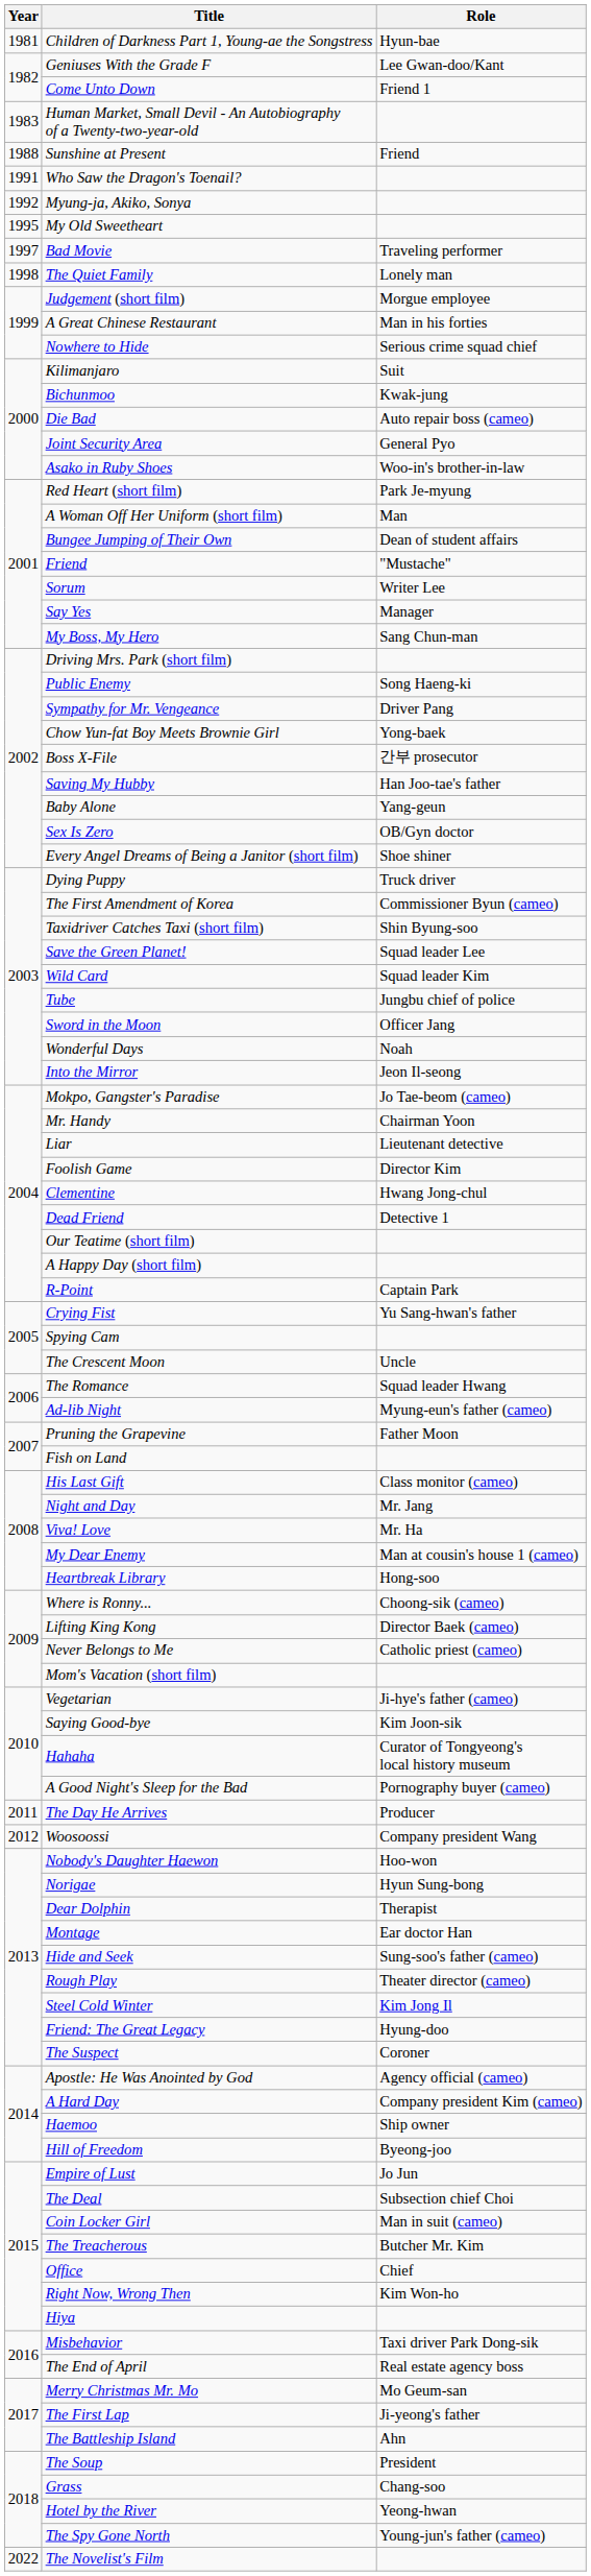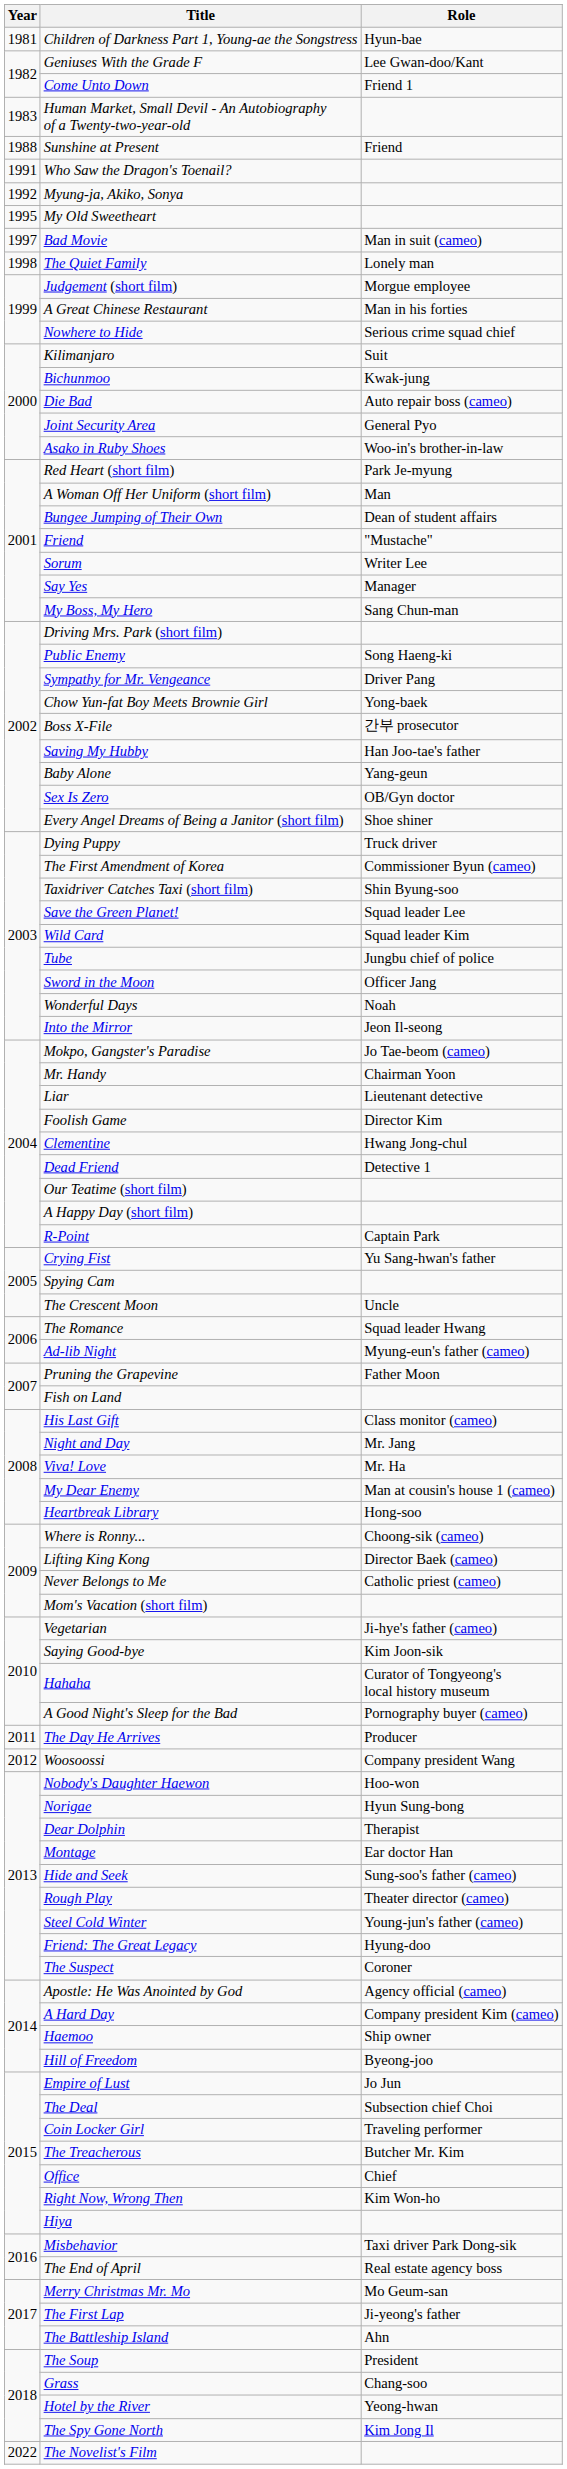 <table class="wikitable sortable">
 <tr>
 <th>Year</th>
 <th>Title</th>
 <th>Role</th>
 </tr>
 <tr>
 <td>1981</td>
 <td><em>Children of Darkness Part 1, Young-ae the Songstress</em></td>
 <td>Hyun-bae</td>
 </tr>
 <tr>
 <td rowspan=2>1982</td>
 <td><em>Geniuses With the Grade F</em></td>
 <td>Lee Gwan-doo/Kant</td>
 </tr>
 <tr>
 <td><em><a href='#'>Come Unto Down</a></em></td>
 <td>Friend 1</td>
 </tr>
 <tr>
 <td>1983</td>
 <td><em>Human Market, Small Devil - An Autobiography <br> of a Twenty-two-year-old</em></td>
 <td></td>
 </tr>
 <tr>
 <td>1988</td>
 <td><em>Sunshine at Present</em></td>
 <td>Friend</td>
 </tr>
 <tr>
 <td>1991</td>
 <td><em>Who Saw the Dragon's Toenail?</em></td>
 <td></td>
 </tr>
 <tr>
 <td>1992</td>
 <td><em>Myung-ja, Akiko, Sonya</em></td>
 <td></td>
 </tr>
 <tr>
 <td>1995</td>
 <td><em>My Old Sweetheart</em></td>
 <td></td>
 </tr>
 <tr>
 <td>1997</td>
 <td><em><a href='#'>Bad Movie</a></em></td>
-<td>Traveling performer</td>
+<td>Man in suit (<a href='#'>cameo</a>)</td>
 </tr>
 <tr>
 <td>1998</td>
 <td><em><a href='#'>The Quiet Family</a></em></td>
 <td>Lonely man</td>
 </tr>
 <tr>
 <td rowspan=3>1999</td>
 <td><em><a href='#'>Judgement</a></em> (<a href='#'>short film</a>)</td>
 <td>Morgue employee</td>
 </tr>
 <tr>
 <td><em> A Great Chinese Restaurant</em></td>
 <td>Man in his forties</td>
 </tr>
 <tr>
 <td><em><a href='#'>Nowhere to Hide</a></em></td>
 <td>Serious crime squad chief</td>
 </tr>
 <tr>
 <td rowspan=5>2000</td>
 <td><em>Kilimanjaro</em></td>
 <td>Suit</td>
 </tr>
 <tr>
 <td><em><a href='#'>Bichunmoo</a></em></td>
 <td>Kwak-jung</td>
 </tr>
 <tr>
 <td><em><a href='#'>Die Bad</a></em></td>
 <td>Auto repair boss (<a href='#'>cameo</a>)</td>
 </tr>
 <tr>
 <td><em><a href='#'>Joint Security Area</a></em></td>
 <td>General Pyo</td>
 </tr>
 <tr>
 <td><em><a href='#'>Asako in Ruby Shoes</a></em></td>
 <td>Woo-in's brother-in-law</td>
 </tr>
 <tr>
 <td rowspan=7>2001</td>
 <td><em>Red Heart</em> (<a href='#'>short film</a>)</td>
 <td>Park Je-myung</td>
 </tr>
 <tr>
 <td><em>A Woman Off Her Uniform</em> (<a href='#'>short film</a>)</td>
 <td>Man</td>
 </tr>
 <tr>
 <td><em><a href='#'>Bungee Jumping of Their Own</a></em></td>
 <td>Dean of student affairs</td>
 </tr>
 <tr>
 <td><em><a href='#'>Friend</a></em></td>
 <td>"Mustache"</td>
 </tr>
 <tr>
 <td><em><a href='#'>Sorum</a></em></td>
 <td>Writer Lee</td>
 </tr>
 <tr>
 <td><em><a href='#'>Say Yes</a></em></td>
 <td>Manager</td>
 </tr>
 <tr>
 <td><em><a href='#'>My Boss, My Hero</a></em></td>
 <td>Sang Chun-man</td>
 </tr>
 <tr>
 <td rowspan=9>2002</td>
 <td><em>Driving Mrs. Park</em> (<a href='#'>short film</a>)</td>
 <td></td>
 </tr>
 <tr>
 <td><em><a href='#'>Public Enemy</a></em></td>
 <td>Song Haeng-ki</td>
 </tr>
 <tr>
 <td><em><a href='#'>Sympathy for Mr. Vengeance</a></em></td>
 <td>Driver Pang</td>
 </tr>
 <tr>
 <td><em>Chow Yun-fat Boy Meets Brownie Girl</em></td>
 <td>Yong-baek</td>
 </tr>
 <tr>
 <td><em>Boss X-File</em></td>
 <td>간부 prosecutor</td>
 </tr>
 <tr>
 <td><em><a href='#'>Saving My Hubby</a></em></td>
 <td>Han Joo-tae's father</td>
 </tr>
 <tr>
 <td><em>Baby Alone</em></td>
 <td>Yang-geun</td>
 </tr>
 <tr>
 <td><em><a href='#'>Sex Is Zero</a></em></td>
 <td>OB/Gyn doctor</td>
 </tr>
 <tr>
 <td><em>Every Angel Dreams of Being a Janitor</em> (<a href='#'>short film</a>)</td>
 <td>Shoe shiner</td>
 </tr>
 <tr>
 <td rowspan=9>2003</td>
 <td><em>Dying Puppy</em></td>
 <td>Truck driver</td>
 </tr>
 <tr>
 <td><em>The First Amendment of Korea</em></td>
 <td>Commissioner Byun (<a href='#'>cameo</a>)</td>
 </tr>
 <tr>
 <td><em>Taxidriver Catches Taxi</em> (<a href='#'>short film</a>)</td>
 <td>Shin Byung-soo</td>
 </tr>
 <tr>
 <td><em><a href='#'>Save the Green Planet!</a></em></td>
 <td>Squad leader Lee</td>
 </tr>
 <tr>
 <td><em><a href='#'>Wild Card</a></em></td>
 <td>Squad leader Kim</td>
 </tr>
 <tr>
 <td><em><a href='#'>Tube</a></em></td>
 <td>Jungbu chief of police</td>
 </tr>
 <tr>
 <td><em><a href='#'>Sword in the Moon</a></em></td>
 <td>Officer Jang</td>
 </tr>
 <tr>
 <td><em>Wonderful Days</em></td>
 <td>Noah</td>
 </tr>
 <tr>
 <td><em><a href='#'>Into the Mirror</a></em></td>
 <td>Jeon Il-seong</td>
 </tr>
 <tr>
 <td rowspan=9>2004</td>
 <td><em>Mokpo, Gangster's Paradise</em></td>
 <td>Jo Tae-beom (<a href='#'>cameo</a>)</td>
 </tr>
 <tr>
 <td><em>Mr. Handy</em></td>
 <td>Chairman Yoon</td>
 </tr>
 <tr>
 <td><em>Liar</em></td>
 <td>Lieutenant detective</td>
 </tr>
 <tr>
 <td><em>Foolish Game</em></td>
 <td>Director Kim</td>
 </tr>
 <tr>
 <td><em><a href='#'>Clementine</a></em></td>
 <td>Hwang Jong-chul</td>
 </tr>
 <tr>
 <td><em><a href='#'>Dead Friend</a></em></td>
 <td>Detective 1</td>
 </tr>
 <tr>
 <td><em>Our Teatime</em> (<a href='#'>short film</a>)</td>
 <td></td>
 </tr>
 <tr>
 <td><em>A Happy Day</em> (<a href='#'>short film</a>)</td>
 <td></td>
 </tr>
 <tr>
 <td><em><a href='#'>R-Point</a></em></td>
 <td>Captain Park </td>
 </tr>
 <tr>
 <td rowspan=3>2005</td>
 <td><em><a href='#'>Crying Fist</a></em></td>
 <td>Yu Sang-hwan's father</td>
 </tr>
 <tr>
 <td><em>Spying Cam</em></td>
 <td></td>
 </tr>
 <tr>
 <td><em>The Crescent Moon</em></td>
 <td>Uncle</td>
 </tr>
 <tr>
 <td rowspan=2>2006</td>
 <td><em>The Romance</em></td>
 <td>Squad leader Hwang</td>
 </tr>
 <tr>
 <td><em><a href='#'>Ad-lib Night</a></em></td>
 <td>Myung-eun's father (<a href='#'>cameo</a>)</td>
 </tr>
 <tr>
 <td rowspan=2>2007</td>
 <td><em>Pruning the Grapevine</em></td>
 <td>Father  Moon</td>
 </tr>
 <tr>
 <td><em>Fish on Land</em></td>
 <td></td>
 </tr>
 <tr>
 <td rowspan=5>2008</td>
 <td><em><a href='#'>His Last Gift</a></em></td>
 <td>Class monitor (<a href='#'>cameo</a>)</td>
 </tr>
 <tr>
 <td><em><a href='#'>Night and Day</a></em></td>
 <td>Mr. Jang</td>
 </tr>
 <tr>
 <td><em><a href='#'>Viva! Love</a></em></td>
 <td>Mr. Ha</td>
 </tr>
 <tr>
 <td><em><a href='#'>My Dear Enemy</a></em></td>
 <td>Man at cousin's house 1 (<a href='#'>cameo</a>)</td>
 </tr>
 <tr>
 <td><em><a href='#'>Heartbreak Library</a></em></td>
 <td>Hong-soo</td>
 </tr>
 <tr>
 <td rowspan=4>2009</td>
 <td><em>Where is Ronny...</em></td>
 <td>Choong-sik (<a href='#'>cameo</a>)</td>
 </tr>
 <tr>
 <td><em>Lifting King Kong</em></td>
 <td>Director Baek (<a href='#'>cameo</a>)</td>
 </tr>
 <tr>
 <td><em>Never Belongs to Me</em></td>
 <td>Catholic priest (<a href='#'>cameo</a>)</td>
 </tr>
 <tr>
 <td><em>Mom's Vacation</em> (<a href='#'>short film</a>)</td>
 <td></td>
 </tr>
 <tr>
 <td rowspan=4>2010</td>
 <td><em>Vegetarian</em></td>
 <td>Ji-hye's father (<a href='#'>cameo</a>)</td>
 </tr>
 <tr>
 <td><em>Saying Good-bye</em></td>
 <td>Kim Joon-sik</td>
 </tr>
 <tr>
 <td><em><a href='#'>Hahaha</a></em></td>
 <td>Curator of Tongyeong's <br> local history museum</td>
 </tr>
 <tr>
 <td><em>A Good Night's Sleep for the Bad</em></td>
 <td>Pornography buyer (<a href='#'>cameo</a>)</td>
 </tr>
 <tr>
 <td>2011</td>
 <td><em><a href='#'>The Day He Arrives</a></em></td>
 <td>Producer</td>
 </tr>
 <tr>
 <td>2012</td>
 <td><em>Woosoossi</em></td>
 <td>Company president Wang</td>
 </tr>
 <tr>
 <td rowspan=9>2013</td>
 <td><em><a href='#'>Nobody's Daughter Haewon</a></em></td>
 <td>Hoo-won</td>
 </tr>
 <tr>
 <td><em><a href='#'>Norigae</a></em></td>
 <td>Hyun Sung-bong</td>
 </tr>
 <tr>
 <td><em><a href='#'>Dear Dolphin</a></em></td>
 <td>Therapist</td>
 </tr>
 <tr>
 <td><em><a href='#'>Montage</a></em></td>
 <td>Ear doctor Han</td>
 </tr>
 <tr>
 <td><em><a href='#'>Hide and Seek</a></em></td>
 <td>Sung-soo's father (<a href='#'>cameo</a>)</td>
 </tr>
 <tr>
 <td><em><a href='#'>Rough Play</a></em></td>
 <td>Theater director (<a href='#'>cameo</a>)</td>
 </tr>
 <tr>
 <td><em><a href='#'>Steel Cold Winter</a></em></td>
-<td><a href='#'>Kim Jong Il</a></td>
+<td>Young-jun's father (<a href='#'>cameo</a>)</td>
 </tr>
 <tr>
 <td><em><a href='#'>Friend: The Great Legacy</a></em></td>
 <td>Hyung-doo</td>
 </tr>
 <tr>
 <td><em><a href='#'>The Suspect</a></em></td>
 <td>Coroner</td>
 </tr>
 <tr>
 <td rowspan=4>2014</td>
 <td><em>Apostle: He Was Anointed by God</em></td>
 <td>Agency official (<a href='#'>cameo</a>)</td>
 </tr>
 <tr>
 <td><em><a href='#'>A Hard Day</a></em></td>
 <td>Company president Kim (<a href='#'>cameo</a>)</td>
 </tr>
 <tr>
 <td><em><a href='#'>Haemoo</a></em></td>
 <td>Ship owner</td>
 </tr>
 <tr>
 <td><em><a href='#'>Hill of Freedom</a></em></td>
 <td>Byeong-joo</td>
 </tr>
 <tr>
 <td rowspan=7>2015</td>
 <td><em><a href='#'>Empire of Lust</a></em></td>
 <td>Jo Jun</td>
 </tr>
 <tr>
 <td><em><a href='#'>The Deal</a></em></td>
 <td>Subsection chief Choi</td>
 </tr>
 <tr>
 <td><em><a href='#'>Coin Locker Girl</a></em></td>
-<td>Man in suit (<a href='#'>cameo</a>)</td>
+<td>Traveling performer</td>
 </tr>
 <tr>
 <td><em><a href='#'>The Treacherous</a></em></td>
 <td>Butcher Mr. Kim</td>
 </tr>
 <tr>
 <td><em><a href='#'>Office</a></em></td>
 <td>Chief</td>
 </tr>
 <tr>
 <td><em><a href='#'>Right Now, Wrong Then</a></em></td>
 <td>Kim Won-ho</td>
 </tr>
 <tr>
 <td><em><a href='#'>Hiya</a></em></td>
 <td></td>
 </tr>
 <tr>
 <td rowspan=2>2016</td>
 <td><em><a href='#'>Misbehavior</a></em></td>
 <td>Taxi driver Park Dong-sik</td>
 </tr>
 <tr>
 <td><em>The End of April</em></td>
 <td>Real estate agency boss</td>
 </tr>
 <tr>
 <td rowspan=3>2017</td>
 <td><em><a href='#'>Merry Christmas Mr. Mo</a></em></td>
 <td>Mo Geum-san</td>
 </tr>
 <tr>
 <td><em><a href='#'>The First Lap</a></em></td>
 <td>Ji-yeong's father</td>
 </tr>
 <tr>
 <td><em><a href='#'>The Battleship Island</a></em></td>
 <td>Ahn</td>
 </tr>
 <tr>
 <td rowspan=4>2018</td>
 <td><em><a href='#'>The Soup</a></em></td>
 <td>President</td>
 </tr>
 <tr>
 <td><em><a href='#'>Grass</a></em></td>
 <td>Chang-soo</td>
 </tr>
 <tr>
 <td><em><a href='#'>Hotel by the River</a></em></td>
 <td>Yeong-hwan</td>
 </tr>
 <tr>
 <td><em><a href='#'>The Spy Gone North</a></em></td>
-<td>Young-jun's father (<a href='#'>cameo</a>)</td>
+<td><a href='#'>Kim Jong Il</a></td>
 </tr>
 <tr>
 <td>2022</td>
 <td><em><a href='#'>The Novelist's Film</a></em></td>
 <td></td>
 </tr>
 </table>
